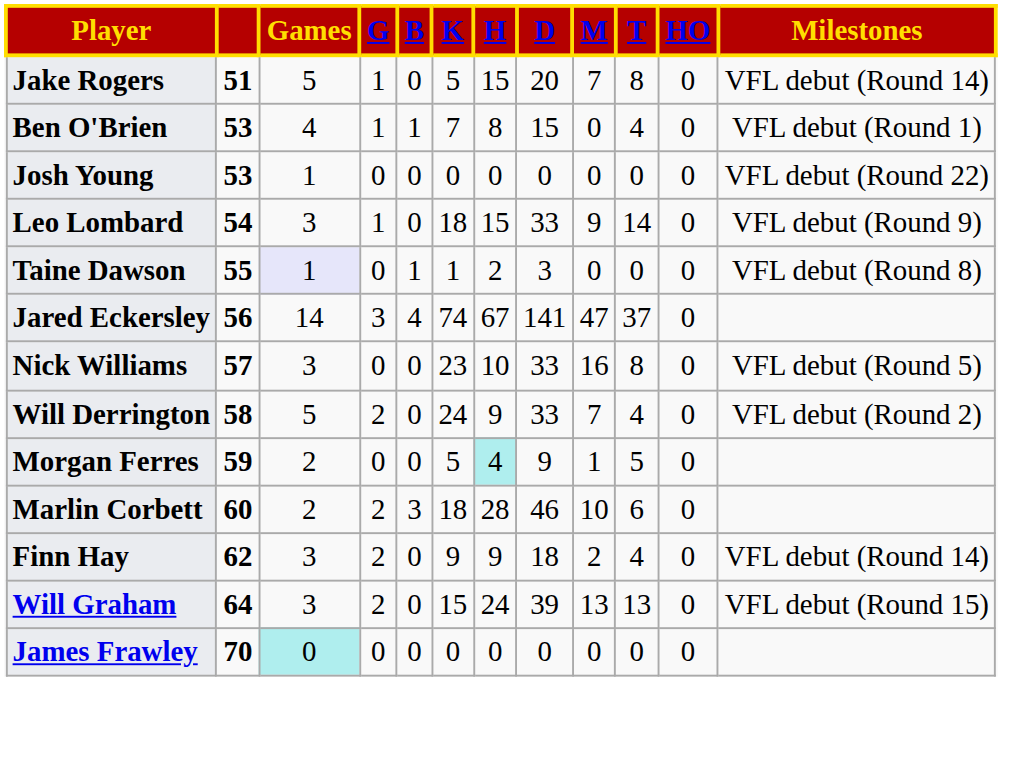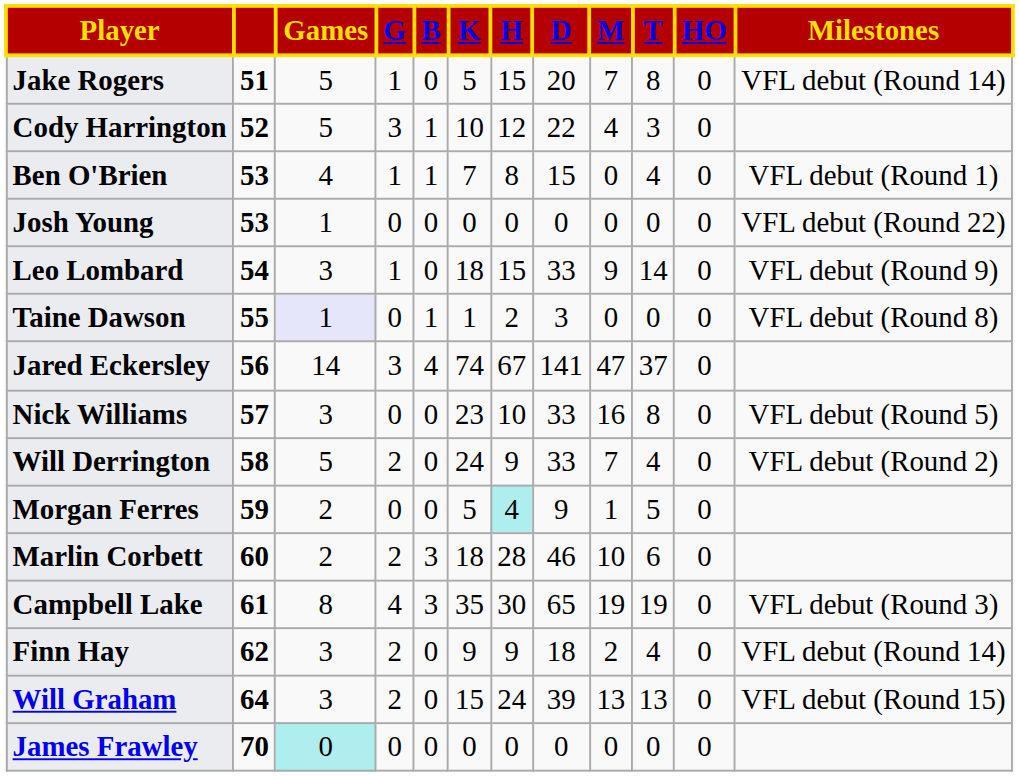 <table class="wikitable plainarrowheads" style="text-align:center; font-size:95%">
 <tr>
 <th style="background:#B50000; color:#FFDE00; border:solid #FFDE00 2px">Player</th>
 <th style="background:#B50000; color:#FFDE00; border:solid #FFDE00 2px"></th>
 <th style="background:#B50000; color:#FFDE00; border:solid #FFDE00 2px">Games</th>
 <th style="background:#B50000; color:#FFDE00; border:solid #FFDE00 2px"><a href='#'><span>G</span></a></th>
 <th style="background:#B50000; color:#FFDE00; border:solid #FFDE00 2px"><a href='#'><span>B</span></a></th>
 <th style="background:#B50000; color:#FFDE00; border:solid #FFDE00 2px"><a href='#'><span>K</span></a></th>
 <th style="background:#B50000; color:#FFDE00; border:solid #FFDE00 2px"><a href='#'><span>H</span></a></th>
 <th style="background:#B50000; color:#FFDE00; border:solid #FFDE00 2px"><a href='#'><span>D</span></a></th>
 <th style="background:#B50000; color:#FFDE00; border:solid #FFDE00 2px"><a href='#'><span>M</span></a></th>
 <th style="background:#B50000; color:#FFDE00; border:solid #FFDE00 2px"><a href='#'><span>T</span></a></th>
 <th style="background:#B50000; color:#FFDE00; border:solid #FFDE00 2px"><a href='#'><span>HO</span></a></th>
 <th style="background:#B50000; color:#FFDE00; border:solid #FFDE00 2px">Milestones</th>
 </tr>
 <tr>
 <td align="left"; style=background:#EAECF0><strong>Jake Rogers</strong></td>
 <td><strong>51</strong></td>
 <td>5</td>
 <td>1</td>
 <td>0</td>
 <td>5</td>
 <td>15</td>
 <td>20</td>
 <td>7</td>
 <td>8</td>
 <td>0</td>
 <td>VFL debut (Round 14)</td>
+</tr>
+<tr>
+<td align="left"; style=background:#EAECF0><strong>Cody Harrington</strong></td>
+<td><strong>52</strong></td>
+<td>5</td>
+<td>3</td>
+<td>1</td>
+<td>10</td>
+<td>12</td>
+<td>22</td>
+<td>4</td>
+<td>3</td>
+<td>0</td>
+<td></td>
 </tr>
 <tr>
 <td align="left"; style=background:#EAECF0><strong>Ben O'Brien</strong></td>
 <td><strong>53</strong></td>
 <td>4</td>
 <td>1</td>
 <td>1</td>
 <td>7</td>
 <td>8</td>
 <td>15</td>
 <td>0</td>
 <td>4</td>
 <td>0</td>
 <td>VFL debut (Round 1)</td>
 </tr>
 <tr>
 <td align="left"; style=background:#EAECF0><strong>Josh Young</strong></td>
 <td><strong>53</strong></td>
 <td>1</td>
 <td>0</td>
 <td>0</td>
 <td>0</td>
 <td>0</td>
 <td>0</td>
 <td>0</td>
 <td>0</td>
 <td>0</td>
 <td>VFL debut (Round 22)</td>
 </tr>
 <tr>
 <td align="left"; style=background:#EAECF0><strong>Leo Lombard</strong></td>
 <td><strong>54</strong></td>
 <td>3</td>
 <td>1</td>
 <td>0</td>
 <td>18</td>
 <td>15</td>
 <td>33</td>
 <td>9</td>
 <td>14</td>
 <td>0</td>
 <td>VFL debut (Round 9)</td>
 </tr>
 <tr>
 <td align="left"; style=background:#EAECF0><strong>Taine Dawson</strong></td>
 <td><strong>55</strong></td>
 <td style="background: lavender;">1</td>
 <td>0</td>
 <td>1</td>
 <td>1</td>
 <td>2</td>
 <td>3</td>
 <td>0</td>
 <td>0</td>
 <td>0</td>
 <td>VFL debut (Round 8)</td>
 </tr>
 <tr>
 <td align="left"; style=background:#EAECF0><strong>Jared Eckersley</strong></td>
 <td><strong>56</strong></td>
 <td>14</td>
 <td>3</td>
 <td>4</td>
 <td>74</td>
 <td>67</td>
 <td>141</td>
 <td>47</td>
 <td>37</td>
 <td>0</td>
 <td></td>
 </tr>
 <tr>
 <td align="left"; style=background:#EAECF0><strong>Nick Williams</strong></td>
 <td><strong>57</strong></td>
 <td>3</td>
 <td>0</td>
 <td>0</td>
 <td>23</td>
 <td>10</td>
 <td>33</td>
 <td>16</td>
 <td>8</td>
 <td>0</td>
 <td>VFL debut (Round 5)</td>
 </tr>
 <tr>
 <td align="left"; style=background:#EAECF0><strong>Will Derrington</strong></td>
 <td><strong>58</strong></td>
 <td>5</td>
 <td>2</td>
 <td>0</td>
 <td>24</td>
 <td>9</td>
 <td>33</td>
 <td>7</td>
 <td>4</td>
 <td>0</td>
 <td>VFL debut (Round 2)</td>
 </tr>
 <tr>
 <td align="left"; style=background:#EAECF0><strong>Morgan Ferres</strong></td>
 <td><strong>59</strong></td>
 <td>2</td>
 <td>0</td>
 <td>0</td>
 <td>5</td>
 <td style="background: paleturquoise;">4</td>
 <td>9</td>
 <td>1</td>
 <td>5</td>
 <td>0</td>
 <td></td>
 </tr>
 <tr>
 <td align="left"; style=background:#EAECF0><strong>Marlin Corbett</strong></td>
 <td><strong>60</strong></td>
 <td>2</td>
 <td>2</td>
 <td>3</td>
 <td>18</td>
 <td>28</td>
 <td>46</td>
 <td>10</td>
 <td>6</td>
 <td>0</td>
 <td></td>
 </tr>
 <tr>
+<td align="left"; style=background:#EAECF0><strong>Campbell Lake</strong></td>
+<td><strong>61</strong></td>
+<td>8</td>
+<td>4</td>
+<td>3</td>
+<td>35</td>
+<td>30</td>
+<td>65</td>
+<td>19</td>
+<td>19</td>
+<td>0</td>
+<td>VFL debut (Round 3)</td>
+</tr>
+<tr>
 <td align="left"; style=background:#EAECF0><strong>Finn Hay</strong></td>
 <td><strong>62</strong></td>
 <td>3</td>
 <td>2</td>
 <td>0</td>
 <td>9</td>
 <td>9</td>
 <td>18</td>
 <td>2</td>
 <td>4</td>
 <td>0</td>
 <td>VFL debut (Round 14)</td>
 </tr>
 <tr>
 <td align="left"; style=background:#EAECF0><strong><a href='#'>Will Graham</a></strong></td>
 <td><strong>64</strong></td>
 <td>3</td>
 <td>2</td>
 <td>0</td>
 <td>15</td>
 <td>24</td>
 <td>39</td>
 <td>13</td>
 <td>13</td>
 <td>0</td>
 <td>VFL debut (Round 15)</td>
 </tr>
 <tr>
 <td align="left"; style=background:#EAECF0><strong><a href='#'>James Frawley</a></strong></td>
 <td><strong>70</strong></td>
 <td style="background: paleturquoise;">0</td>
 <td>0</td>
 <td>0</td>
 <td>0</td>
 <td>0</td>
 <td>0</td>
 <td>0</td>
 <td>0</td>
 <td>0</td>
 <td></td>
 </tr>
 </table>
